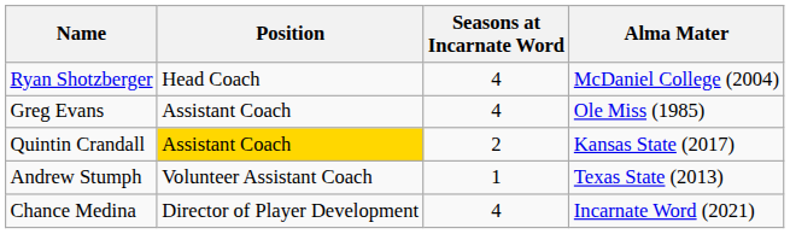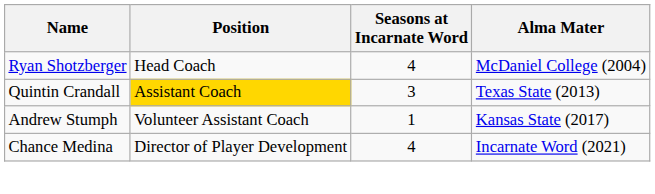 <table class="wikitable" border="1" style="font-size:90%;">
 <tr>
 <th>Name</th>
 <th>Position</th>
 <th>Seasons at<br>Incarnate Word</th>
 <th>Alma Mater</th>
 </tr>
 <tr>
 <td><a href='#'>Ryan Shotzberger</a></td>
 <td>Head Coach</td>
 <td align=center>4</td>
 <td><a href='#'>McDaniel College</a> (2004)</td>
 </tr>
 <tr>
-<td>Greg Evans</td>
-<td>Assistant Coach</td>
-<td align=center>4</td>
-<td><a href='#'>Ole Miss</a> (1985)</td>
-</tr>
-<tr>
 <td>Quintin Crandall</td>
 <td style="background: gold;">Assistant Coach</td>
-<td align=center>2</td>
-<td><a href='#'>Kansas State</a> (2017)</td>
+<td align=center>3</td>
+<td><a href='#'>Texas State</a> (2013)</td>
 </tr>
 <tr>
 <td>Andrew Stumph</td>
 <td>Volunteer Assistant Coach</td>
 <td align=center>1</td>
-<td><a href='#'>Texas State</a> (2013)</td>
+<td><a href='#'>Kansas State</a> (2017)</td>
 </tr>
 <tr>
 <td>Chance Medina</td>
 <td>Director of Player Development</td>
 <td align=center>4</td>
 <td><a href='#'>Incarnate Word</a> (2021)</td>
 </tr>
 </table>
